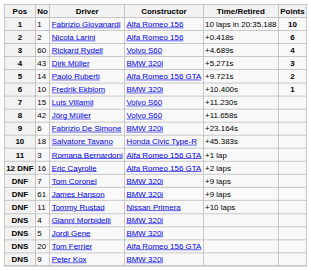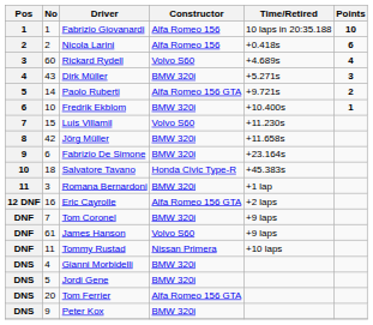 <table class="wikitable" style="font-size: 80%;">
 <tr>
 <th>Pos</th>
 <th>No</th>
 <th>Driver</th>
 <th>Constructor</th>
 <th>Time/Retired</th>
 <th>Points</th>
 </tr>
 <tr>
 <th>1</th>
 <td>1</td>
 <td> <a href='#'>Fabrizio Giovanardi</a></td>
 <td><a href='#'>Alfa Romeo 156</a></td>
 <td>10 laps in 20:35.188</td>
 <td style="text-align:center"><strong>10</strong></td>
 </tr>
 <tr>
 <th>2</th>
 <td>2</td>
 <td> <a href='#'>Nicola Larini</a></td>
 <td><a href='#'>Alfa Romeo 156</a></td>
 <td>+0.418s</td>
 <td style="text-align:center"><strong>6</strong></td>
 </tr>
 <tr>
 <th>3</th>
 <td>60</td>
 <td> <a href='#'>Rickard Rydell</a></td>
 <td><a href='#'>Volvo S60</a></td>
 <td>+4.689s</td>
 <td style="text-align:center"><strong>4</strong></td>
 </tr>
 <tr>
 <th>4</th>
 <td>43</td>
 <td> <a href='#'>Dirk Müller</a></td>
 <td><a href='#'>BMW 320i</a></td>
 <td>+5.271s</td>
 <td style="text-align:center"><strong>3</strong></td>
 </tr>
 <tr>
 <th>5</th>
 <td>14</td>
 <td> <a href='#'>Paolo Ruberti</a></td>
 <td><a href='#'>Alfa Romeo 156 GTA</a></td>
 <td>+9.721s</td>
 <td style="text-align:center"><strong>2</strong></td>
 </tr>
 <tr>
 <th>6</th>
 <td>10</td>
 <td> <a href='#'>Fredrik Ekblom</a></td>
 <td><a href='#'>BMW 320i</a></td>
 <td>+10.400s</td>
 <td style="text-align:center"><strong>1</strong></td>
 </tr>
 <tr>
 <th>7</th>
 <td>15</td>
 <td> <a href='#'>Luis Villamil</a></td>
 <td><a href='#'>Volvo S60</a></td>
 <td>+11.230s</td>
 <td></td>
 </tr>
 <tr>
 <th>8</th>
 <td>42</td>
 <td> <a href='#'>Jörg Müller</a></td>
-<td><a href='#'>Volvo S60</a></td>
+<td><a href='#'>BMW 320i</a></td>
 <td>+11.658s</td>
 <td></td>
 </tr>
 <tr>
 <th>9</th>
 <td>6</td>
 <td> <a href='#'>Fabrizio De Simone</a></td>
 <td><a href='#'>BMW 320i</a></td>
 <td>+23.164s</td>
 <td></td>
 </tr>
 <tr>
 <th>10</th>
 <td>18</td>
 <td> <a href='#'>Salvatore Tavano</a></td>
 <td><a href='#'>Honda Civic Type-R</a></td>
 <td>+45.383s</td>
 <td></td>
 </tr>
 <tr>
 <th>11</th>
 <td>3</td>
 <td> <a href='#'>Romana Bernardoni</a></td>
-<td><a href='#'>Alfa Romeo 156 GTA</a></td>
+<td><a href='#'>BMW 320i</a></td>
 <td>+1 lap</td>
 <td></td>
 </tr>
 <tr>
 <th>12 DNF</th>
 <td>16</td>
 <td> <a href='#'>Eric Cayrolle</a></td>
 <td><a href='#'>Alfa Romeo 156 GTA</a></td>
 <td>+2 laps</td>
 <td></td>
 </tr>
 <tr>
 <th>DNF</th>
 <td>7</td>
 <td> <a href='#'>Tom Coronel</a></td>
 <td><a href='#'>BMW 320i</a></td>
 <td>+9 laps</td>
 <td></td>
 </tr>
 <tr>
 <th>DNF</th>
 <td>61</td>
 <td> <a href='#'>James Hanson</a></td>
-<td><a href='#'>BMW 320i</a></td>
+<td><a href='#'>Volvo S60</a></td>
 <td>+9 laps</td>
 <td></td>
 </tr>
 <tr>
 <th>DNF</th>
 <td>11</td>
 <td> <a href='#'>Tommy Rustad</a></td>
 <td><a href='#'>Nissan Primera</a></td>
 <td>+10 laps</td>
 <td></td>
 </tr>
 <tr>
 <th>DNS</th>
 <td>4</td>
 <td> <a href='#'>Gianni Morbidelli</a></td>
 <td><a href='#'>BMW 320i</a></td>
 <td></td>
 <td></td>
 </tr>
 <tr>
 <th>DNS</th>
 <td>5</td>
 <td> <a href='#'>Jordi Gene</a></td>
 <td><a href='#'>BMW 320i</a></td>
 <td></td>
 <td></td>
 </tr>
 <tr>
 <th>DNS</th>
 <td>20</td>
 <td> <a href='#'>Tom Ferrier</a></td>
 <td><a href='#'>Alfa Romeo 156 GTA</a></td>
 <td></td>
 <td></td>
 </tr>
 <tr>
 <th>DNS</th>
 <td>9</td>
 <td> <a href='#'>Peter Kox</a></td>
 <td><a href='#'>BMW 320i</a></td>
 <td></td>
 <td></td>
 </tr>
 <tr>
 </tr>
 </table>
